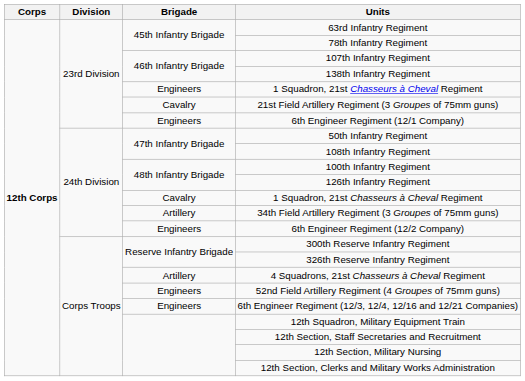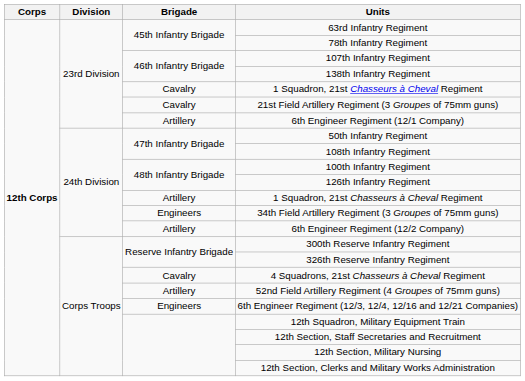 <table class="wikitable" style="text-align:center;">
 <tr>
 <th>Corps</th>
 <th>Division</th>
 <th>Brigade</th>
 <th>Units</th>
 </tr>
 <tr>
 <td ROWSPAN=23><strong>12th Corps</strong></td>
 <td ROWSPAN=7>23rd Division</td>
 <td ROWSPAN=2>45th Infantry Brigade</td>
 <td>63rd Infantry Regiment</td>
 </tr>
 <tr>
 <td>78th Infantry Regiment</td>
 </tr>
 <tr>
 <td ROWSPAN=2>46th Infantry Brigade</td>
 <td>107th Infantry Regiment</td>
 </tr>
 <tr>
 <td>138th Infantry Regiment</td>
 </tr>
 <tr>
-<td>Engineers</td>
+<td>Cavalry</td>
 <td>1 Squadron, 21st <em><a href='#'>Chasseurs à Cheval</a></em> Regiment</td>
 </tr>
 <tr>
 <td>Cavalry</td>
 <td>21st Field Artillery Regiment (3 <em>Groupes</em> of 75mm guns)</td>
 </tr>
 <tr>
-<td>Engineers</td>
+<td>Artillery</td>
 <td>6th Engineer Regiment (12/1 Company)</td>
 </tr>
 <tr>
 <td ROWSPAN=7>24th Division</td>
 <td ROWSPAN=2>47th Infantry Brigade</td>
 <td>50th Infantry Regiment</td>
 </tr>
 <tr>
 <td>108th Infantry Regiment</td>
 </tr>
 <tr>
 <td ROWSPAN=2>48th Infantry Brigade</td>
 <td>100th Infantry Regiment</td>
 </tr>
 <tr>
 <td>126th Infantry Regiment</td>
 </tr>
 <tr>
-<td>Cavalry</td>
+<td>Artillery</td>
 <td>1 Squadron, 21st <em>Chasseurs à Cheval</em> Regiment</td>
 </tr>
 <tr>
-<td>Artillery</td>
+<td>Engineers</td>
 <td>34th Field Artillery Regiment (3 <em>Groupes</em> of 75mm guns)</td>
 </tr>
 <tr>
-<td>Engineers</td>
+<td>Artillery</td>
 <td>6th Engineer Regiment (12/2 Company)</td>
 </tr>
 <tr>
 <td ROWSPAN=9>Corps Troops</td>
 <td ROWSPAN=2>Reserve Infantry Brigade</td>
 <td>300th Reserve Infantry Regiment</td>
 </tr>
 <tr>
 <td>326th Reserve Infantry Regiment</td>
 </tr>
 <tr>
-<td>Artillery</td>
+<td>Cavalry</td>
 <td>4 Squadrons, 21st <em>Chasseurs à Cheval</em> Regiment</td>
 </tr>
 <tr>
-<td>Engineers</td>
+<td>Artillery</td>
 <td>52nd Field Artillery Regiment (4 <em>Groupes</em> of 75mm guns)</td>
 </tr>
 <tr>
 <td>Engineers</td>
 <td>6th Engineer Regiment (12/3, 12/4, 12/16 and 12/21 Companies)</td>
 </tr>
 <tr>
 <td ROWSPAN=4></td>
 <td>12th Squadron, Military Equipment Train</td>
 </tr>
 <tr>
 <td>12th Section, Staff Secretaries and Recruitment</td>
 </tr>
 <tr>
 <td>12th Section, Military Nursing</td>
 </tr>
 <tr>
 <td>12th Section, Clerks and Military Works Administration</td>
 </tr>
 </table>
